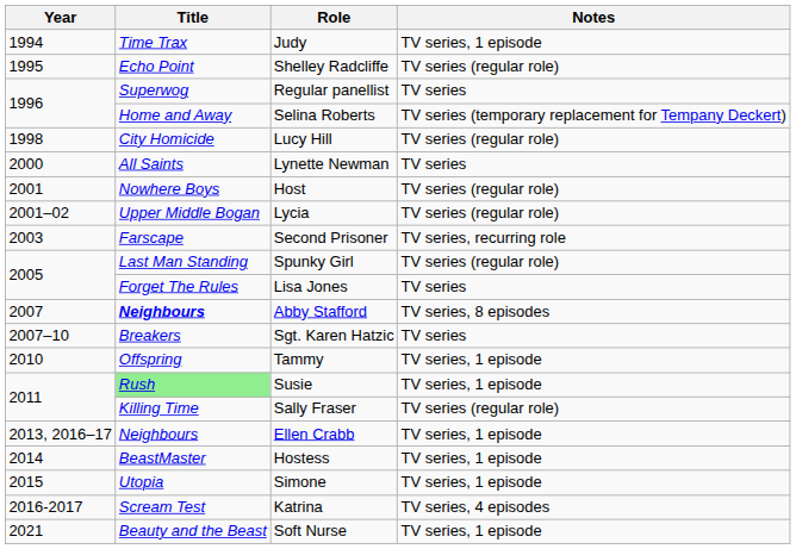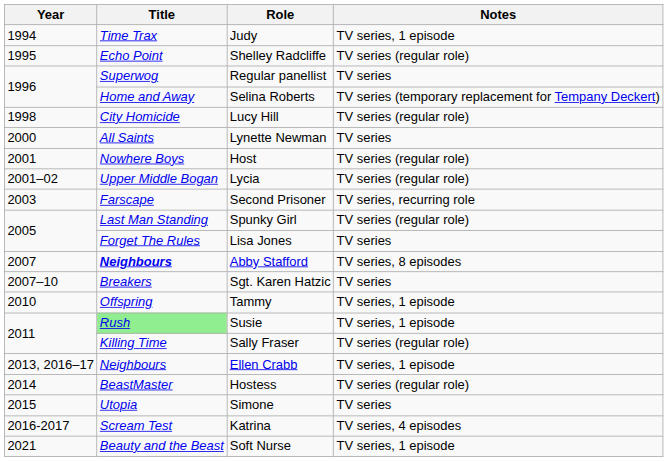 <table class="wikitable sortable">
 <tr>
 <th>Year</th>
 <th>Title</th>
 <th>Role</th>
 <th>Notes</th>
 </tr>
 <tr>
 <td>1994</td>
 <td><em><a href='#'>Time Trax</a></em></td>
 <td>Judy</td>
 <td>TV series, 1 episode</td>
 </tr>
 <tr>
 <td>1995</td>
 <td><em><a href='#'>Echo Point</a></em></td>
 <td>Shelley Radcliffe</td>
 <td>TV series (regular role)</td>
 </tr>
 <tr>
 <td rowspan="2">1996</td>
 <td><em><a href='#'>Superwog</a></em></td>
 <td>Regular panellist</td>
 <td>TV series</td>
 </tr>
 <tr>
 <td><em><a href='#'>Home and Away</a></em></td>
 <td>Selina Roberts</td>
 <td>TV series (temporary replacement for <a href='#'>Tempany Deckert</a>)</td>
 </tr>
 <tr>
 <td>1998</td>
 <td><em><a href='#'>City Homicide</a></em></td>
 <td>Lucy Hill</td>
 <td>TV series (regular role)</td>
 </tr>
 <tr>
 <td>2000</td>
 <td><em><a href='#'>All Saints</a></em></td>
 <td>Lynette Newman</td>
 <td>TV series</td>
 </tr>
 <tr>
 <td>2001</td>
 <td><em><a href='#'>Nowhere Boys</a></em></td>
 <td>Host</td>
 <td>TV series (regular role)</td>
 </tr>
 <tr>
 <td>2001–02</td>
 <td><em><a href='#'>Upper Middle Bogan</a></em></td>
 <td>Lycia</td>
 <td>TV series (regular role)</td>
 </tr>
 <tr>
 <td>2003</td>
 <td><em><a href='#'>Farscape</a></em></td>
 <td>Second Prisoner</td>
 <td>TV series, recurring role</td>
 </tr>
 <tr>
 <td rowspan="2">2005</td>
 <td><em><a href='#'>Last Man Standing</a></em></td>
 <td>Spunky Girl</td>
 <td>TV series (regular role)</td>
 </tr>
 <tr>
 <td><em><a href='#'>Forget The Rules</a></em></td>
 <td>Lisa Jones</td>
 <td>TV series</td>
 </tr>
 <tr>
 <td>2007</td>
 <td><strong><em><a href='#'>Neighbours</a></em></strong></td>
 <td><a href='#'>Abby Stafford</a></td>
 <td>TV series, 8 episodes</td>
 </tr>
 <tr>
 <td>2007–10</td>
 <td><em><a href='#'>Breakers</a></em></td>
 <td>Sgt. Karen Hatzic</td>
 <td>TV series</td>
 </tr>
 <tr>
 <td>2010</td>
 <td><em><a href='#'>Offspring</a></em></td>
 <td>Tammy</td>
 <td>TV series, 1 episode</td>
 </tr>
 <tr>
 <td rowspan="2">2011</td>
 <td style="background: lightgreen;"><em><a href='#'>Rush</a></em></td>
 <td>Susie</td>
 <td>TV series, 1 episode</td>
 </tr>
 <tr>
 <td><em><a href='#'>Killing Time</a></em></td>
 <td>Sally Fraser</td>
 <td>TV series (regular role)</td>
 </tr>
 <tr>
 <td>2013, 2016–17</td>
 <td><em><a href='#'>Neighbours</a></em></td>
 <td><a href='#'>Ellen Crabb</a></td>
 <td>TV series, 1 episode</td>
 </tr>
 <tr>
 <td>2014</td>
 <td><em><a href='#'>BeastMaster</a></em></td>
 <td>Hostess</td>
-<td>TV series, 1 episode</td>
+<td>TV series (regular role)</td>
 </tr>
 <tr>
 <td>2015</td>
 <td><em><a href='#'>Utopia</a></em></td>
 <td>Simone</td>
-<td>TV series, 1 episode</td>
+<td>TV series</td>
 </tr>
 <tr>
 <td>2016-2017</td>
 <td><em><a href='#'>Scream Test</a></em></td>
 <td>Katrina</td>
 <td>TV series, 4 episodes</td>
 </tr>
 <tr>
 <td>2021</td>
 <td><em><a href='#'>Beauty and the Beast</a></em></td>
 <td>Soft Nurse</td>
 <td>TV series, 1 episode</td>
 </tr>
 </table>
